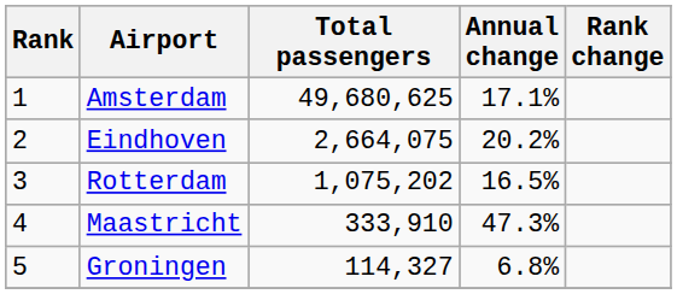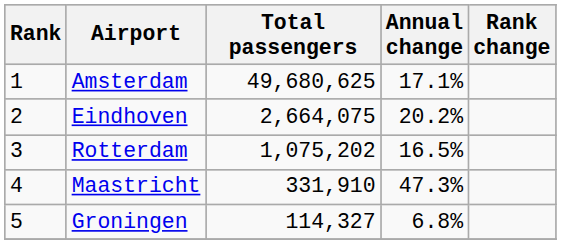 <table class="wikitable">
 <tr>
 <th>Rank</th>
 <th>Airport</th>
 <th style="width:100px">Total<br>passengers</th>
 <th>Annual<br>change</th>
 <th>Rank<br>change</th>
 </tr>
 <tr>
 <td>1</td>
 <td><a href='#'>Amsterdam</a></td>
 <td align="right">49,680,625</td>
 <td align="right">17.1%</td>
 <td align="center"></td>
 </tr>
 <tr>
 <td>2</td>
 <td><a href='#'>Eindhoven</a></td>
 <td align="right">2,664,075</td>
 <td align="right">20.2%</td>
 <td align="center"></td>
 </tr>
 <tr>
 <td>3</td>
 <td><a href='#'>Rotterdam</a></td>
 <td align="right">1,075,202</td>
 <td align="right">16.5%</td>
 <td align="center"></td>
 </tr>
 <tr>
 <td>4</td>
 <td><a href='#'>Maastricht</a></td>
-<td align="right">333,910</td>
+<td align="right">331,910</td>
 <td align="right">47.3%</td>
 <td align="center"></td>
 </tr>
 <tr>
 <td>5</td>
 <td><a href='#'>Groningen</a></td>
 <td align="right">114,327</td>
 <td align="right">6.8%</td>
 <td align="center"></td>
 </tr>
 <tr>
 </tr>
 </table>
